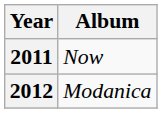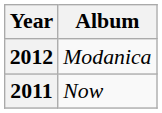 <table class="wikitable sortable">
 <tr>
 <th>Year</th>
 <th>Album</th>
 </tr>
 <tr>
+<th>2012</th>
+<td><em>Modanica</em></td>
+</tr>
+<tr>
 <th>2011</th>
 <td><em>Now</em></td>
 </tr>
-<tr>
-<th>2012</th>
-<td><em>Modanica</em></td>
-</tr>
 </table>
